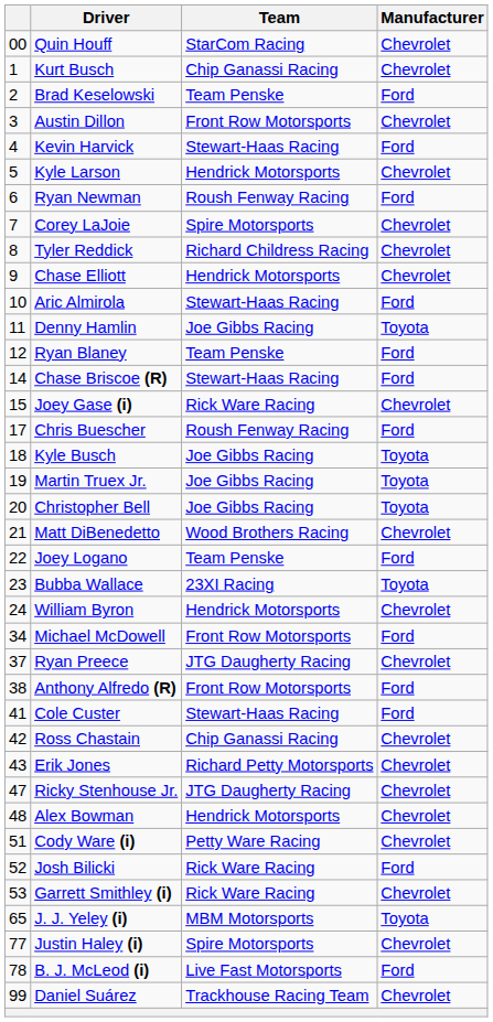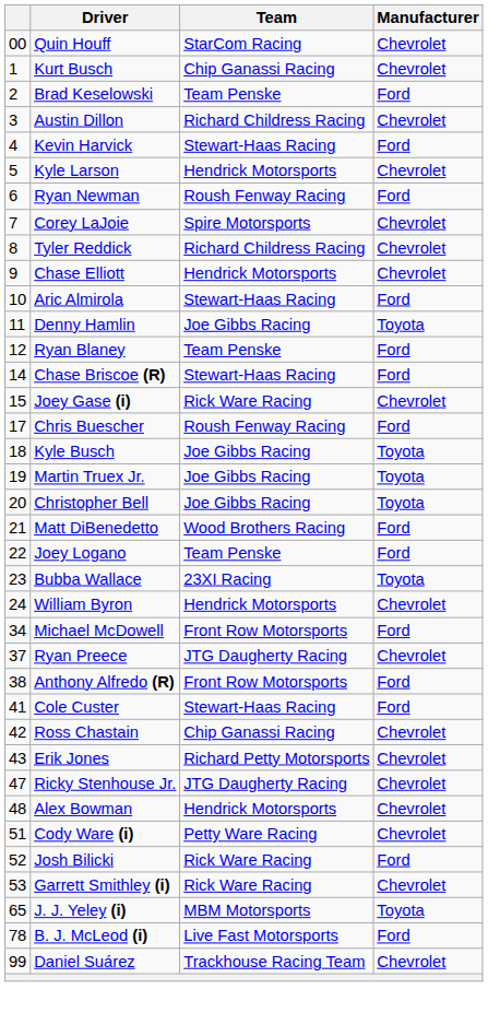 <table class="wikitable" style="font-size:95%">
 <tr>
 <th></th>
 <th>Driver</th>
 <th>Team</th>
 <th>Manufacturer</th>
 </tr>
 <tr>
 <td>00</td>
 <td><a href='#'>Quin Houff</a></td>
 <td><a href='#'>StarCom Racing</a></td>
 <td><a href='#'>Chevrolet</a></td>
 </tr>
 <tr>
 <td>1</td>
 <td><a href='#'>Kurt Busch</a></td>
 <td><a href='#'>Chip Ganassi Racing</a></td>
 <td><a href='#'>Chevrolet</a></td>
 </tr>
 <tr>
 <td>2</td>
 <td><a href='#'>Brad Keselowski</a></td>
 <td><a href='#'>Team Penske</a></td>
 <td><a href='#'>Ford</a></td>
 </tr>
 <tr>
 <td>3</td>
 <td><a href='#'>Austin Dillon</a></td>
-<td><a href='#'>Front Row Motorsports</a></td>
+<td><a href='#'>Richard Childress Racing</a></td>
 <td><a href='#'>Chevrolet</a></td>
 </tr>
 <tr>
 <td>4</td>
 <td><a href='#'>Kevin Harvick</a></td>
 <td><a href='#'>Stewart-Haas Racing</a></td>
 <td><a href='#'>Ford</a></td>
 </tr>
 <tr>
 <td>5</td>
 <td><a href='#'>Kyle Larson</a></td>
 <td><a href='#'>Hendrick Motorsports</a></td>
 <td><a href='#'>Chevrolet</a></td>
 </tr>
 <tr>
 <td>6</td>
 <td><a href='#'>Ryan Newman</a></td>
 <td><a href='#'>Roush Fenway Racing</a></td>
 <td><a href='#'>Ford</a></td>
 </tr>
 <tr>
 <td>7</td>
 <td><a href='#'>Corey LaJoie</a></td>
 <td><a href='#'>Spire Motorsports</a></td>
 <td><a href='#'>Chevrolet</a></td>
 </tr>
 <tr>
 <td>8</td>
 <td><a href='#'>Tyler Reddick</a></td>
 <td><a href='#'>Richard Childress Racing</a></td>
 <td><a href='#'>Chevrolet</a></td>
 </tr>
 <tr>
 <td>9</td>
 <td><a href='#'>Chase Elliott</a></td>
 <td><a href='#'>Hendrick Motorsports</a></td>
 <td><a href='#'>Chevrolet</a></td>
 </tr>
 <tr>
 <td>10</td>
 <td><a href='#'>Aric Almirola</a></td>
 <td><a href='#'>Stewart-Haas Racing</a></td>
 <td><a href='#'>Ford</a></td>
 </tr>
 <tr>
 <td>11</td>
 <td><a href='#'>Denny Hamlin</a></td>
 <td><a href='#'>Joe Gibbs Racing</a></td>
 <td><a href='#'>Toyota</a></td>
 </tr>
 <tr>
 <td>12</td>
 <td><a href='#'>Ryan Blaney</a></td>
 <td><a href='#'>Team Penske</a></td>
 <td><a href='#'>Ford</a></td>
 </tr>
 <tr>
 <td>14</td>
 <td><a href='#'>Chase Briscoe</a> <strong>(R)</strong></td>
 <td><a href='#'>Stewart-Haas Racing</a></td>
 <td><a href='#'>Ford</a></td>
 </tr>
 <tr>
 <td>15</td>
 <td><a href='#'>Joey Gase</a> <strong>(i)</strong></td>
 <td><a href='#'>Rick Ware Racing</a></td>
 <td><a href='#'>Chevrolet</a></td>
 </tr>
 <tr>
 <td>17</td>
 <td><a href='#'>Chris Buescher</a></td>
 <td><a href='#'>Roush Fenway Racing</a></td>
 <td><a href='#'>Ford</a></td>
 </tr>
 <tr>
 <td>18</td>
 <td><a href='#'>Kyle Busch</a></td>
 <td><a href='#'>Joe Gibbs Racing</a></td>
 <td><a href='#'>Toyota</a></td>
 </tr>
 <tr>
 <td>19</td>
 <td><a href='#'>Martin Truex Jr.</a></td>
 <td><a href='#'>Joe Gibbs Racing</a></td>
 <td><a href='#'>Toyota</a></td>
 </tr>
 <tr>
 <td>20</td>
 <td><a href='#'>Christopher Bell</a></td>
 <td><a href='#'>Joe Gibbs Racing</a></td>
 <td><a href='#'>Toyota</a></td>
 </tr>
 <tr>
 <td>21</td>
 <td><a href='#'>Matt DiBenedetto</a></td>
 <td><a href='#'>Wood Brothers Racing</a></td>
-<td><a href='#'>Chevrolet</a></td>
+<td><a href='#'>Ford</a></td>
 </tr>
 <tr>
 <td>22</td>
 <td><a href='#'>Joey Logano</a></td>
 <td><a href='#'>Team Penske</a></td>
 <td><a href='#'>Ford</a></td>
 </tr>
 <tr>
 <td>23</td>
 <td><a href='#'>Bubba Wallace</a></td>
 <td><a href='#'>23XI Racing</a></td>
 <td><a href='#'>Toyota</a></td>
 </tr>
 <tr>
 <td>24</td>
 <td><a href='#'>William Byron</a></td>
 <td><a href='#'>Hendrick Motorsports</a></td>
 <td><a href='#'>Chevrolet</a></td>
 </tr>
 <tr>
 <td>34</td>
 <td><a href='#'>Michael McDowell</a></td>
 <td><a href='#'>Front Row Motorsports</a></td>
 <td><a href='#'>Ford</a></td>
 </tr>
 <tr>
 <td>37</td>
 <td><a href='#'>Ryan Preece</a></td>
 <td><a href='#'>JTG Daugherty Racing</a></td>
 <td><a href='#'>Chevrolet</a></td>
 </tr>
 <tr>
 <td>38</td>
 <td><a href='#'>Anthony Alfredo</a> <strong>(R)</strong></td>
 <td><a href='#'>Front Row Motorsports</a></td>
 <td><a href='#'>Ford</a></td>
 </tr>
 <tr>
 <td>41</td>
 <td><a href='#'>Cole Custer</a></td>
 <td><a href='#'>Stewart-Haas Racing</a></td>
 <td><a href='#'>Ford</a></td>
 </tr>
 <tr>
 <td>42</td>
 <td><a href='#'>Ross Chastain</a></td>
 <td><a href='#'>Chip Ganassi Racing</a></td>
 <td><a href='#'>Chevrolet</a></td>
 </tr>
 <tr>
 <td>43</td>
 <td><a href='#'>Erik Jones</a></td>
 <td><a href='#'>Richard Petty Motorsports</a></td>
 <td><a href='#'>Chevrolet</a></td>
 </tr>
 <tr>
 <td>47</td>
 <td><a href='#'>Ricky Stenhouse Jr.</a></td>
 <td><a href='#'>JTG Daugherty Racing</a></td>
 <td><a href='#'>Chevrolet</a></td>
 </tr>
 <tr>
 <td>48</td>
 <td><a href='#'>Alex Bowman</a></td>
 <td><a href='#'>Hendrick Motorsports</a></td>
 <td><a href='#'>Chevrolet</a></td>
 </tr>
 <tr>
 <td>51</td>
 <td><a href='#'>Cody Ware</a> <strong>(i)</strong></td>
 <td><a href='#'>Petty Ware Racing</a></td>
 <td><a href='#'>Chevrolet</a></td>
 </tr>
 <tr>
 <td>52</td>
 <td><a href='#'>Josh Bilicki</a></td>
 <td><a href='#'>Rick Ware Racing</a></td>
 <td><a href='#'>Ford</a></td>
 </tr>
 <tr>
 <td>53</td>
 <td><a href='#'>Garrett Smithley</a> <strong>(i)</strong></td>
 <td><a href='#'>Rick Ware Racing</a></td>
 <td><a href='#'>Chevrolet</a></td>
 </tr>
 <tr>
 <td>65</td>
 <td><a href='#'>J. J. Yeley</a> <strong>(i)</strong></td>
 <td><a href='#'>MBM Motorsports</a></td>
 <td><a href='#'>Toyota</a></td>
 </tr>
 <tr>
-<td>77</td>
-<td><a href='#'>Justin Haley</a> <strong>(i)</strong></td>
-<td><a href='#'>Spire Motorsports</a></td>
-<td><a href='#'>Chevrolet</a></td>
-</tr>
-<tr>
 <td>78</td>
 <td><a href='#'>B. J. McLeod</a> <strong>(i)</strong></td>
 <td><a href='#'>Live Fast Motorsports</a></td>
 <td><a href='#'>Ford</a></td>
 </tr>
 <tr>
 <td>99</td>
 <td><a href='#'>Daniel Suárez</a></td>
 <td><a href='#'>Trackhouse Racing Team</a></td>
 <td><a href='#'>Chevrolet</a></td>
 </tr>
 <tr>
 <th colspan="4"></th>
 </tr>
 </table>
